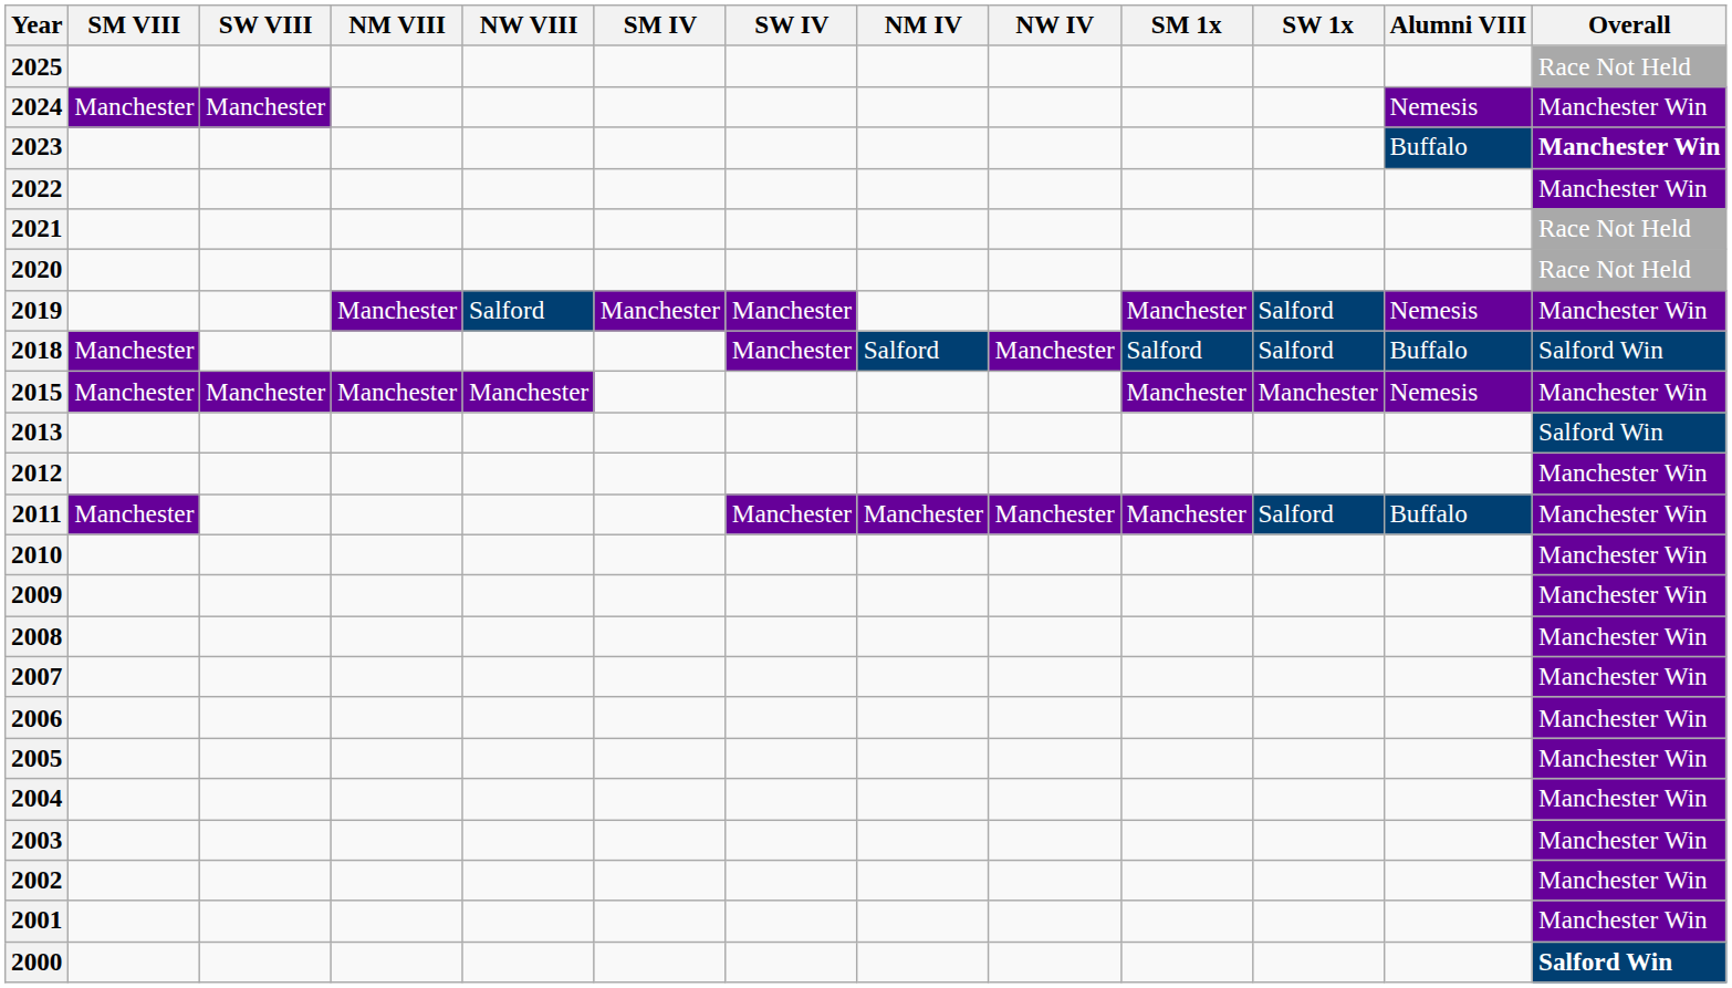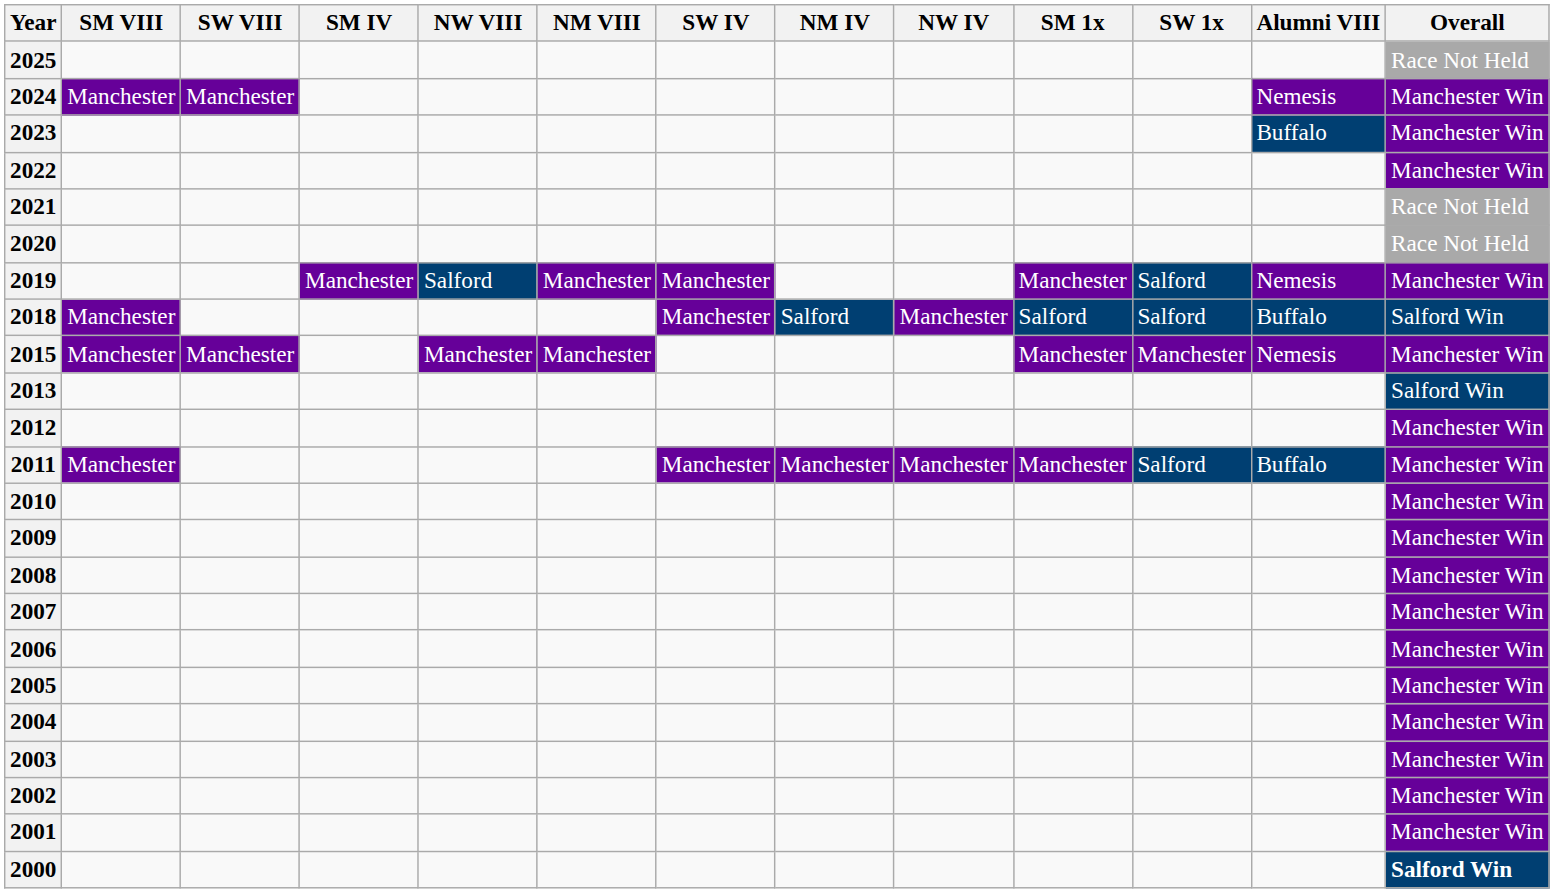 <table class=wikitable>
 <tr>
 <th>Year</th>
 <th>SM VIII</th>
 <th>SW VIII</th>
+<th>SM IV</th>
+<th>NW VIII</th>
 <th>NM VIII</th>
-<th>NW VIII</th>
-<th>SM IV</th>
 <th>SW IV</th>
 <th>NM IV</th>
 <th>NW IV</th>
 <th>SM 1x</th>
 <th>SW 1x</th>
 <th>Alumni VIII</th>
 <th>Overall</th>
 </tr>
 <tr>
 <th>2025</th>
 <td></td>
 <td></td>
 <td></td>
 <td></td>
 <td></td>
 <td></td>
 <td></td>
 <td></td>
 <td></td>
 <td></td>
 <td></td>
 <td style="background:#A9A9A9; color:white">Race Not Held</td>
 </tr>
 <tr>
 <th>2024</th>
 <td style="background:#660099; color:white">Manchester</td>
 <td style="background:#660099; color:white">Manchester</td>
 <td></td>
 <td></td>
 <td></td>
 <td></td>
 <td></td>
 <td></td>
 <td></td>
 <td></td>
 <td style="background:#660099; color:white">Nemesis</td>
 <td style="background:#660099; color:white">Manchester Win</td>
 </tr>
 <tr>
 <th>2023</th>
 <td></td>
 <td></td>
 <td></td>
 <td></td>
 <td></td>
 <td></td>
 <td></td>
 <td></td>
 <td></td>
 <td></td>
 <td style="background:#003F72; color:white">Buffalo </td>
-<td style="background:#660099; color:white"><strong>Manchester Win</strong></td>
+<td style="background:#660099; color:white">Manchester Win</td>
 </tr>
 <tr>
 <th>2022</th>
 <td></td>
 <td></td>
 <td></td>
 <td></td>
 <td></td>
 <td></td>
 <td></td>
 <td></td>
 <td></td>
 <td></td>
 <td></td>
 <td style="background:#660099; color:white">Manchester Win</td>
 </tr>
 <tr>
 <th>2021</th>
 <td></td>
 <td></td>
 <td></td>
 <td></td>
 <td></td>
 <td></td>
 <td></td>
 <td></td>
 <td></td>
 <td></td>
 <td></td>
 <td style="background:#A9A9A9; color:white">Race Not Held</td>
 </tr>
 <tr>
 <th>2020</th>
 <td></td>
 <td></td>
 <td></td>
 <td></td>
 <td></td>
 <td></td>
 <td></td>
 <td></td>
 <td></td>
 <td></td>
 <td></td>
 <td style="background:#A9A9A9; color:white">Race Not Held</td>
 </tr>
 <tr>
 <th>2019</th>
 <td></td>
 <td></td>
 <td style="background:#660099; color:white">Manchester</td>
 <td style="background:#003F72; color:white">Salford</td>
 <td style="background:#660099; color:white">Manchester</td>
 <td style="background:#660099; color:white">Manchester</td>
 <td></td>
 <td></td>
 <td style="background:#660099; color:white">Manchester</td>
 <td style="background:#003F72; color:white">Salford</td>
 <td style="background:#660099; color:white">Nemesis</td>
 <td style="background:#660099; color:white">Manchester Win</td>
 </tr>
 <tr>
 <th>2018</th>
 <td style="background:#660099; color:white">Manchester</td>
 <td></td>
 <td></td>
 <td></td>
 <td></td>
 <td style="background:#660099; color:white">Manchester</td>
 <td style="background:#003F72; color:white">Salford</td>
 <td style="background:#660099; color:white">Manchester</td>
 <td style="background:#003F72; color:white">Salford</td>
 <td style="background:#003F72; color:white">Salford</td>
 <td style="background:#003F72; color:white">Buffalo</td>
 <td style="background:#003F72; color:white">Salford Win </td>
 </tr>
 <tr>
 <th>2015</th>
 <td style="background:#660099; color:white">Manchester</td>
 <td style="background:#660099; color:white">Manchester</td>
+<td></td>
 <td style="background:#660099; color:white">Manchester</td>
 <td style="background:#660099; color:white">Manchester</td>
-<td></td>
 <td></td>
 <td></td>
 <td></td>
 <td style="background:#660099; color:white">Manchester</td>
 <td style="background:#660099; color:white">Manchester</td>
 <td style="background:#660099; color:white">Nemesis</td>
 <td style="background:#660099; color:white">Manchester Win</td>
 </tr>
 <tr>
 <th>2013</th>
 <td></td>
 <td></td>
 <td></td>
 <td></td>
 <td></td>
 <td></td>
 <td></td>
 <td></td>
 <td></td>
 <td></td>
 <td></td>
 <td style="background:#003F72; color:white">Salford Win </td>
 </tr>
 <tr>
 <th>2012</th>
 <td></td>
 <td></td>
 <td></td>
 <td></td>
 <td></td>
 <td></td>
 <td></td>
 <td></td>
 <td></td>
 <td></td>
 <td></td>
 <td style="background:#660099; color:white">Manchester Win</td>
 </tr>
 <tr>
 <th>2011</th>
 <td style="background:#660099; color:white">Manchester</td>
 <td></td>
 <td></td>
 <td></td>
 <td></td>
 <td style="background:#660099; color:white">Manchester</td>
 <td style="background:#660099; color:white">Manchester</td>
 <td style="background:#660099; color:white">Manchester</td>
 <td style="background:#660099; color:white">Manchester</td>
 <td style="background:#003F72; color:white">Salford</td>
 <td style="background:#003F72; color:white">Buffalo</td>
 <td style="background:#660099; color:white">Manchester Win</td>
 </tr>
 <tr>
 <th>2010</th>
 <td></td>
 <td></td>
 <td></td>
 <td></td>
 <td></td>
 <td></td>
 <td></td>
 <td></td>
 <td></td>
 <td></td>
 <td></td>
 <td style="background:#660099; color:white">Manchester Win</td>
 </tr>
 <tr>
 <th>2009</th>
 <td></td>
 <td></td>
 <td></td>
 <td></td>
 <td></td>
 <td></td>
 <td></td>
 <td></td>
 <td></td>
 <td></td>
 <td></td>
 <td style="background:#660099; color:white">Manchester Win</td>
 </tr>
 <tr>
 <th>2008</th>
 <td></td>
 <td></td>
 <td></td>
 <td></td>
 <td></td>
 <td></td>
 <td></td>
 <td></td>
 <td></td>
 <td></td>
 <td></td>
 <td style="background:#660099; color:white">Manchester Win</td>
 </tr>
 <tr>
 <th>2007</th>
 <td></td>
 <td></td>
 <td></td>
 <td></td>
 <td></td>
 <td></td>
 <td></td>
 <td></td>
 <td></td>
 <td></td>
 <td></td>
 <td style="background:#660099; color:white">Manchester Win</td>
 </tr>
 <tr>
 <th>2006</th>
 <td></td>
 <td></td>
 <td></td>
 <td></td>
 <td></td>
 <td></td>
 <td></td>
 <td></td>
 <td></td>
 <td></td>
 <td></td>
 <td style="background:#660099; color:white">Manchester Win</td>
 </tr>
 <tr>
 <th>2005</th>
 <td></td>
 <td></td>
 <td></td>
 <td></td>
 <td></td>
 <td></td>
 <td></td>
 <td></td>
 <td></td>
 <td></td>
 <td></td>
 <td style="background:#660099; color:white">Manchester Win</td>
 </tr>
 <tr>
 <th>2004</th>
 <td></td>
 <td></td>
 <td></td>
 <td></td>
 <td></td>
 <td></td>
 <td></td>
 <td></td>
 <td></td>
 <td></td>
 <td></td>
 <td style="background:#660099; color:white">Manchester Win</td>
 </tr>
 <tr>
 <th>2003</th>
 <td></td>
 <td></td>
 <td></td>
 <td></td>
 <td></td>
 <td></td>
 <td></td>
 <td></td>
 <td></td>
 <td></td>
 <td></td>
 <td style="background:#660099; color:white">Manchester Win</td>
 </tr>
 <tr>
 <th>2002</th>
 <td></td>
 <td></td>
 <td></td>
 <td></td>
 <td></td>
 <td></td>
 <td></td>
 <td></td>
 <td></td>
 <td></td>
 <td></td>
 <td style="background:#660099; color:white">Manchester Win</td>
 </tr>
 <tr>
 <th>2001</th>
 <td></td>
 <td></td>
 <td></td>
 <td></td>
 <td></td>
 <td></td>
 <td></td>
 <td></td>
 <td></td>
 <td></td>
 <td></td>
 <td style="background:#660099; color:white">Manchester Win</td>
 </tr>
 <tr>
 <th>2000</th>
 <td></td>
 <td></td>
 <td></td>
 <td></td>
 <td></td>
 <td></td>
 <td></td>
 <td></td>
 <td></td>
 <td></td>
 <td></td>
 <td style="background:#003F72; color:white"><strong>Salford Win </strong></td>
 </tr>
 </table>
